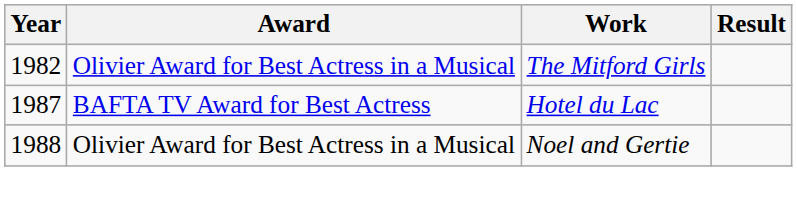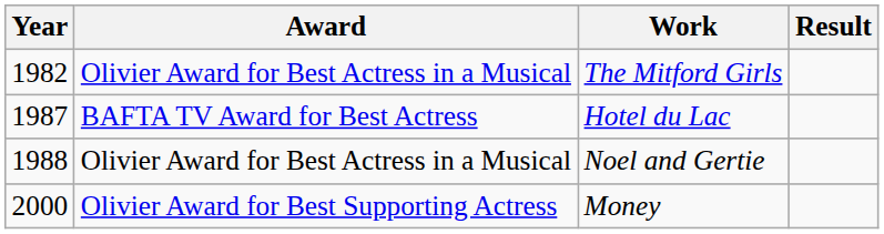 <table class="wikitable">
 <tr>
 <th>Year</th>
 <th>Award</th>
 <th>Work</th>
 <th>Result</th>
 </tr>
 <tr>
 <td>1982</td>
 <td><a href='#'>Olivier Award for Best Actress in a Musical</a></td>
 <td><em><a href='#'>The Mitford Girls</a></em></td>
 <td></td>
 </tr>
 <tr>
 <td>1987</td>
 <td><a href='#'>BAFTA TV Award for Best Actress</a></td>
 <td><em><a href='#'>Hotel du Lac</a></em></td>
 <td></td>
 </tr>
 <tr>
 <td>1988</td>
 <td>Olivier Award for Best Actress in a Musical</td>
 <td><em>Noel and Gertie</em></td>
 <td></td>
 </tr>
+<tr>
+<td>2000</td>
+<td><a href='#'>Olivier Award for Best Supporting Actress</a></td>
+<td><em>Money</em></td>
+<td></td>
+</tr>
 </table>
